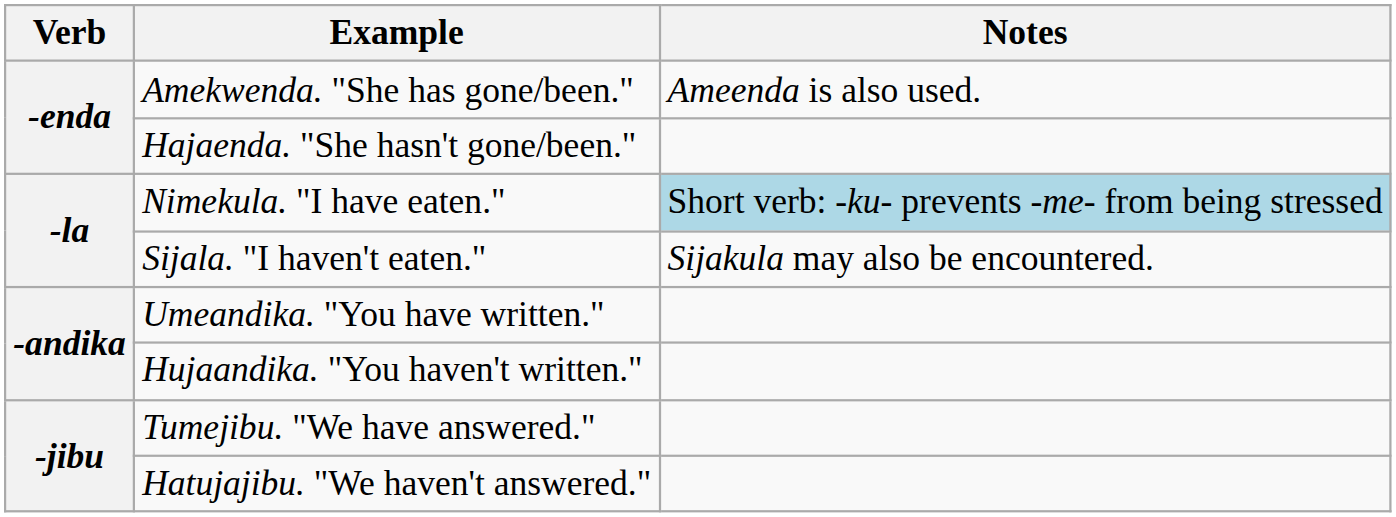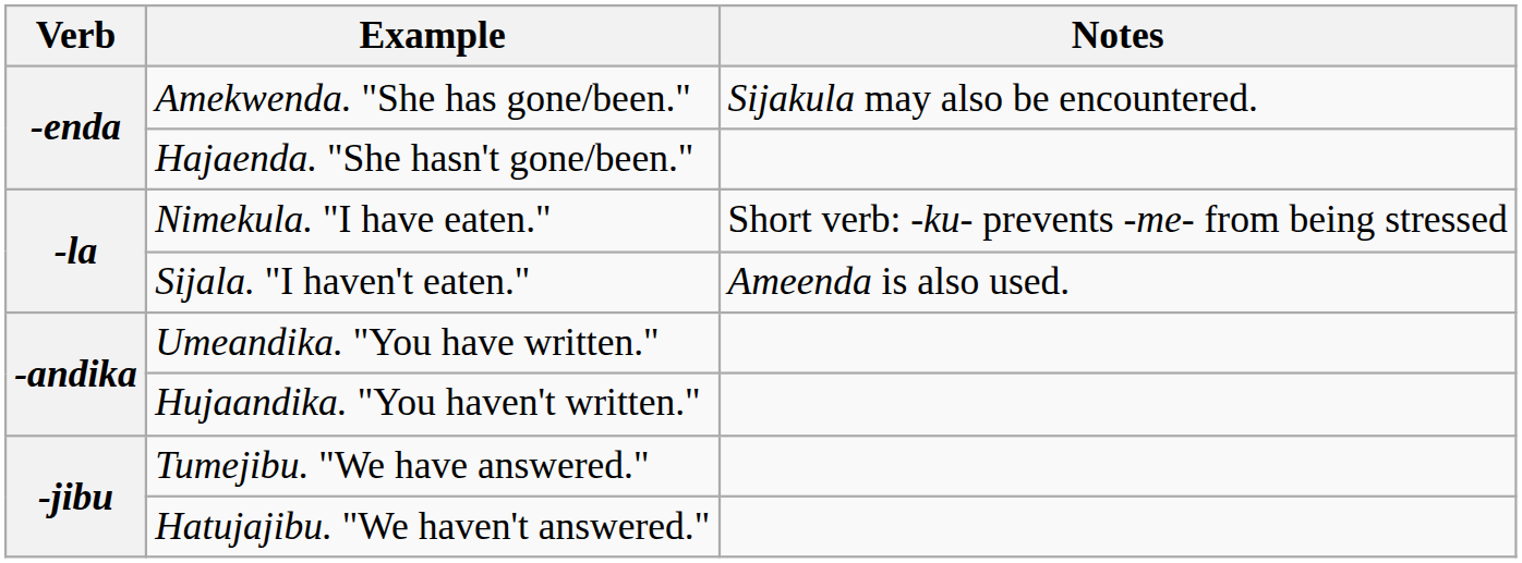 <table class="wikitable">
 <tr>
 <th>Verb</th>
 <th>Example</th>
 <th>Notes</th>
 </tr>
 <tr>
 <th rowspan="2"><em>-enda</em></th>
 <td><em>Amekwenda.</em> "She has gone/been."</td>
-<td><em>Ameenda</em> is also used.</td>
+<td><em>Sijakula</em> may also be encountered.</td>
 </tr>
 <tr>
 <td><em>Hajaenda.</em> "She hasn't gone/been."</td>
 <td></td>
 </tr>
 <tr>
 <th rowspan="2"><em>-la</em></th>
 <td><em>Nimekula.</em> "I have eaten."</td>
-<td style="background: lightblue;">Short verb: <em>-ku-</em> prevents <em>-me-</em> from being stressed</td>
+<td>Short verb: <em>-ku-</em> prevents <em>-me-</em> from being stressed</td>
 </tr>
 <tr>
 <td><em>Sijala.</em> "I haven't eaten."</td>
-<td><em>Sijakula</em> may also be encountered.</td>
+<td><em>Ameenda</em> is also used.</td>
 </tr>
 <tr>
 <th rowspan="2"><em>-andika</em></th>
 <td><em>Umeandika.</em> "You have written."</td>
 <td></td>
 </tr>
 <tr>
 <td><em>Hujaandika.</em> "You haven't written."</td>
 <td></td>
 </tr>
 <tr>
 <th rowspan="2"><em>-jibu</em></th>
 <td><em>Tumejibu.</em> "We have answered."</td>
 <td></td>
 </tr>
 <tr>
 <td><em>Hatujajibu.</em> "We haven't answered."</td>
 <td></td>
 </tr>
 </table>
